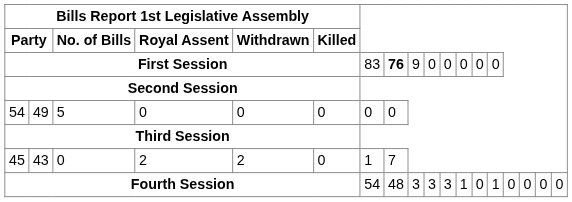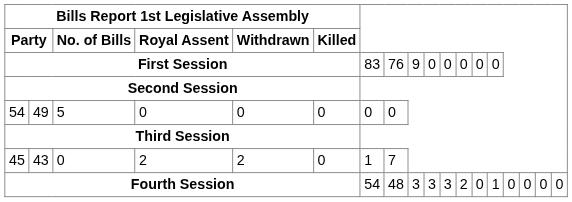 <table border="1" cellpadding="4" align="right" cellspacing="0" style="border-collapse: collapse">
 <tr>
 <th align="center" colspan="6">Bills Report 1st Legislative Assembly</th>
 </tr>
 <tr>
 <th colspan="2">Party</th>
 <th>No. of Bills</th>
 <th>Royal Assent</th>
 <th>Withdrawn</th>
 <th>Killed</th>
 </tr>
 <tr>
 <th align="center" colspan="6">First Session<br></th>
 <td>83</td>
-<td><strong>76</strong></td>
+<td>76</td>
 <td>9</td>
 <td>0<br></td>
 <td>0</td>
 <td>0</td>
 <td>0</td>
 <td>0</td>
 </tr>
 <tr>
 <th align="center" colspan="6">Second Session</th>
 </tr>
 <tr>
 <td>54</td>
 <td>49</td>
 <td>5</td>
 <td>0<br></td>
 <td>0</td>
 <td>0</td>
 <td>0</td>
 <td>0</td>
 </tr>
 <tr>
 <th align="center" colspan="6">Third Session</th>
 </tr>
 <tr>
 <td>45</td>
 <td>43</td>
 <td>0</td>
 <td>2<br></td>
 <td>2</td>
 <td>0</td>
 <td>1</td>
 <td>7</td>
 </tr>
 <tr>
 <th align="center" colspan="6">Fourth Session<br></th>
 <td>54</td>
 <td>48</td>
 <td>3</td>
 <td>3<br></td>
 <td>3</td>
-<td>1</td>
+<td>2</td>
 <td>0</td>
 <td>1<br></td>
 <td>0</td>
 <td>0</td>
 <td>0</td>
 <td>0</td>
 </tr>
 </table>
